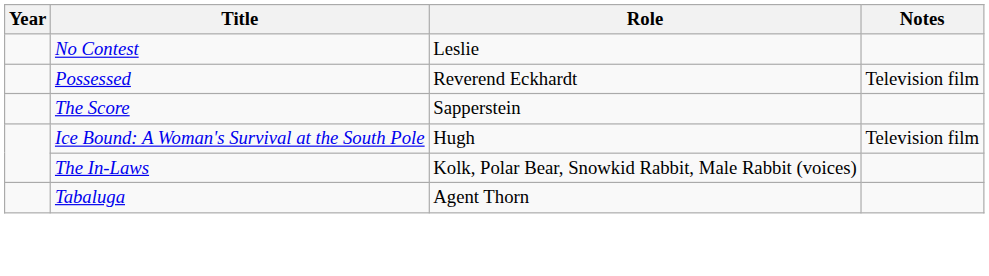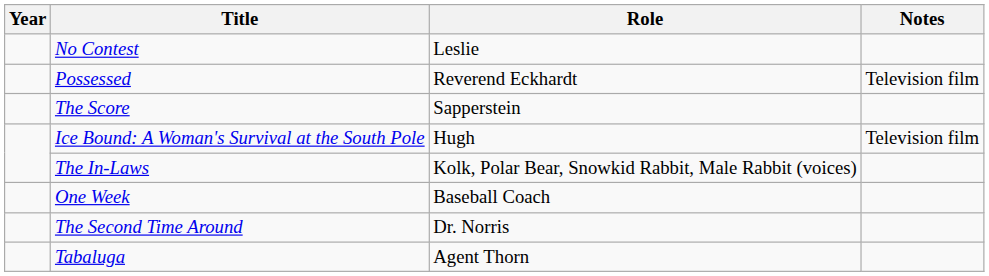 <table class="wikitable sortable">
 <tr>
 <th>Year</th>
 <th>Title</th>
 <th>Role</th>
 <th class="unsortable">Notes</th>
 </tr>
 <tr>
 <td></td>
 <td><em><a href='#'>No Contest</a></em></td>
 <td>Leslie</td>
 </tr>
 <tr>
 <td></td>
 <td><em><a href='#'>Possessed</a></em></td>
 <td>Reverend Eckhardt</td>
 <td>Television film</td>
 </tr>
 <tr>
 <td></td>
 <td data-sort-value="Score, The"><em><a href='#'>The Score</a></em></td>
 <td>Sapperstein</td>
 <td></td>
 </tr>
 <tr>
 <td rowspan="2"></td>
 <td><em><a href='#'>Ice Bound: A Woman's Survival at the South Pole</a></em></td>
 <td>Hugh</td>
 <td>Television film</td>
 </tr>
 <tr>
 <td data-sort-value="In-Laws, The"><em><a href='#'>The In-Laws</a></em></td>
 <td>Kolk, Polar Bear, Snowkid Rabbit, Male Rabbit (voices)</td>
 <td></td>
 </tr>
 <tr>
 <td></td>
+<td><em><a href='#'>One Week</a></em></td>
+<td>Baseball Coach</td>
+<td></td>
+</tr>
+<tr>
+<td></td>
+<td data-sort-value="Second Time Around, The"><em><a href='#'>The Second Time Around</a></em></td>
+<td>Dr. Norris</td>
+<td></td>
+</tr>
+<tr>
+<td></td>
 <td><em><a href='#'>Tabaluga</a></em></td>
 <td>Agent Thorn</td>
 <td></td>
 </tr>
 </table>
